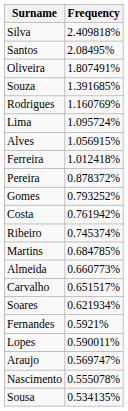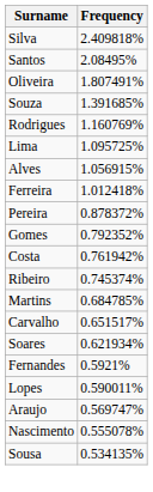 <table class="wikitable sortable">
 <tr>
 <th>Surname</th>
 <th>Frequency</th>
 </tr>
 <tr>
 <td>Silva</td>
 <td>2.409818%</td>
 </tr>
 <tr>
 <td>Santos</td>
 <td>2.08495%</td>
 </tr>
 <tr>
 <td>Oliveira</td>
 <td>1.807491%</td>
 </tr>
 <tr>
 <td>Souza</td>
 <td>1.391685%</td>
 </tr>
 <tr>
 <td>Rodrigues</td>
 <td>1.160769%</td>
 </tr>
 <tr>
 <td>Lima</td>
-<td>1.095724%</td>
+<td>1.095725%</td>
 </tr>
 <tr>
 <td>Alves</td>
 <td>1.056915%</td>
 </tr>
 <tr>
 <td>Ferreira</td>
 <td>1.012418%</td>
 </tr>
 <tr>
 <td>Pereira</td>
 <td>0.878372%</td>
 </tr>
 <tr>
 <td>Gomes</td>
-<td>0.793252%</td>
+<td>0.792352%</td>
 </tr>
 <tr>
 <td>Costa</td>
 <td>0.761942%</td>
 </tr>
 <tr>
 <td>Ribeiro</td>
 <td>0.745374%</td>
 </tr>
 <tr>
 <td>Martins</td>
 <td>0.684785%</td>
-</tr>
-<tr>
-<td>Almeida</td>
-<td>0.660773%</td>
 </tr>
 <tr>
 <td>Carvalho</td>
 <td>0.651517%</td>
 </tr>
 <tr>
 <td>Soares</td>
 <td>0.621934%</td>
 </tr>
 <tr>
 <td>Fernandes</td>
 <td>0.5921%</td>
 </tr>
 <tr>
 <td>Lopes</td>
 <td>0.590011%</td>
 </tr>
 <tr>
 <td>Araujo</td>
 <td>0.569747%</td>
 </tr>
 <tr>
 <td>Nascimento</td>
 <td>0.555078%</td>
 </tr>
 <tr>
 <td>Sousa</td>
 <td>0.534135%</td>
 </tr>
 </table>
